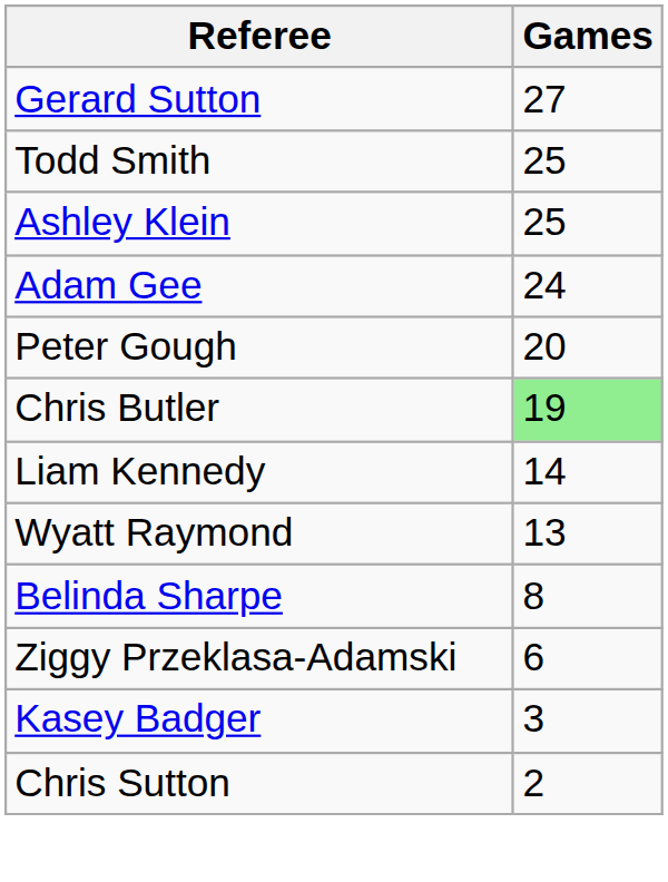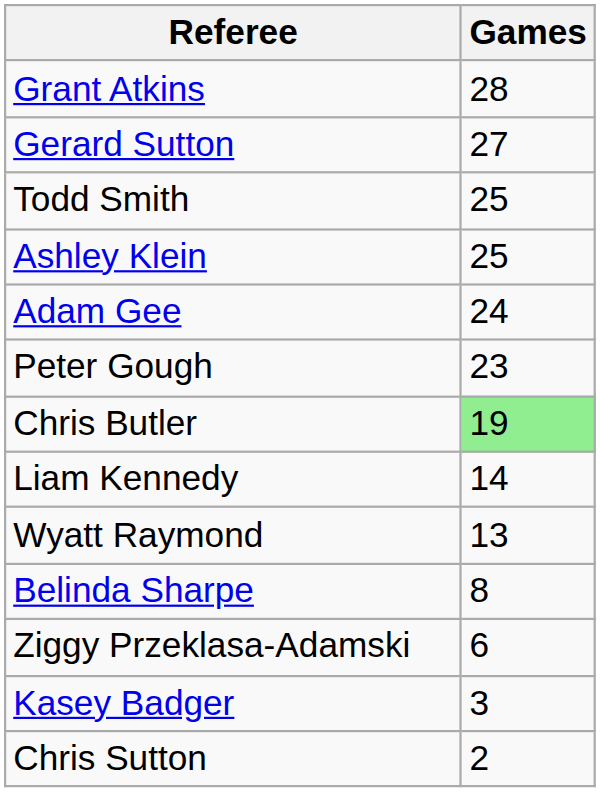 <table class="wikitable" style="text-align:left;">
 <tr>
 <th width="200">Referee</th>
 <th width="50">Games</th>
+</tr>
+<tr>
+<td><a href='#'>Grant Atkins</a></td>
+<td>28</td>
 </tr>
 <tr>
 <td><a href='#'>Gerard Sutton</a></td>
 <td>27</td>
 </tr>
 <tr>
 <td>Todd Smith</td>
 <td>25</td>
 </tr>
 <tr>
 <td><a href='#'>Ashley Klein</a></td>
 <td>25</td>
 </tr>
 <tr>
 <td><a href='#'>Adam Gee</a></td>
 <td>24</td>
 </tr>
 <tr>
 <td>Peter Gough</td>
-<td>20</td>
+<td>23</td>
 </tr>
 <tr>
 <td>Chris Butler</td>
 <td style="background: lightgreen;">19</td>
 </tr>
 <tr>
 <td>Liam Kennedy</td>
 <td>14</td>
 </tr>
 <tr>
 <td>Wyatt Raymond</td>
 <td>13</td>
 </tr>
 <tr>
 <td><a href='#'>Belinda Sharpe</a></td>
 <td>8</td>
 </tr>
 <tr>
 <td>Ziggy Przeklasa-Adamski</td>
 <td>6</td>
 </tr>
 <tr>
 <td><a href='#'>Kasey Badger</a></td>
 <td>3</td>
 </tr>
 <tr>
 <td>Chris Sutton</td>
 <td>2</td>
 </tr>
 </table>
